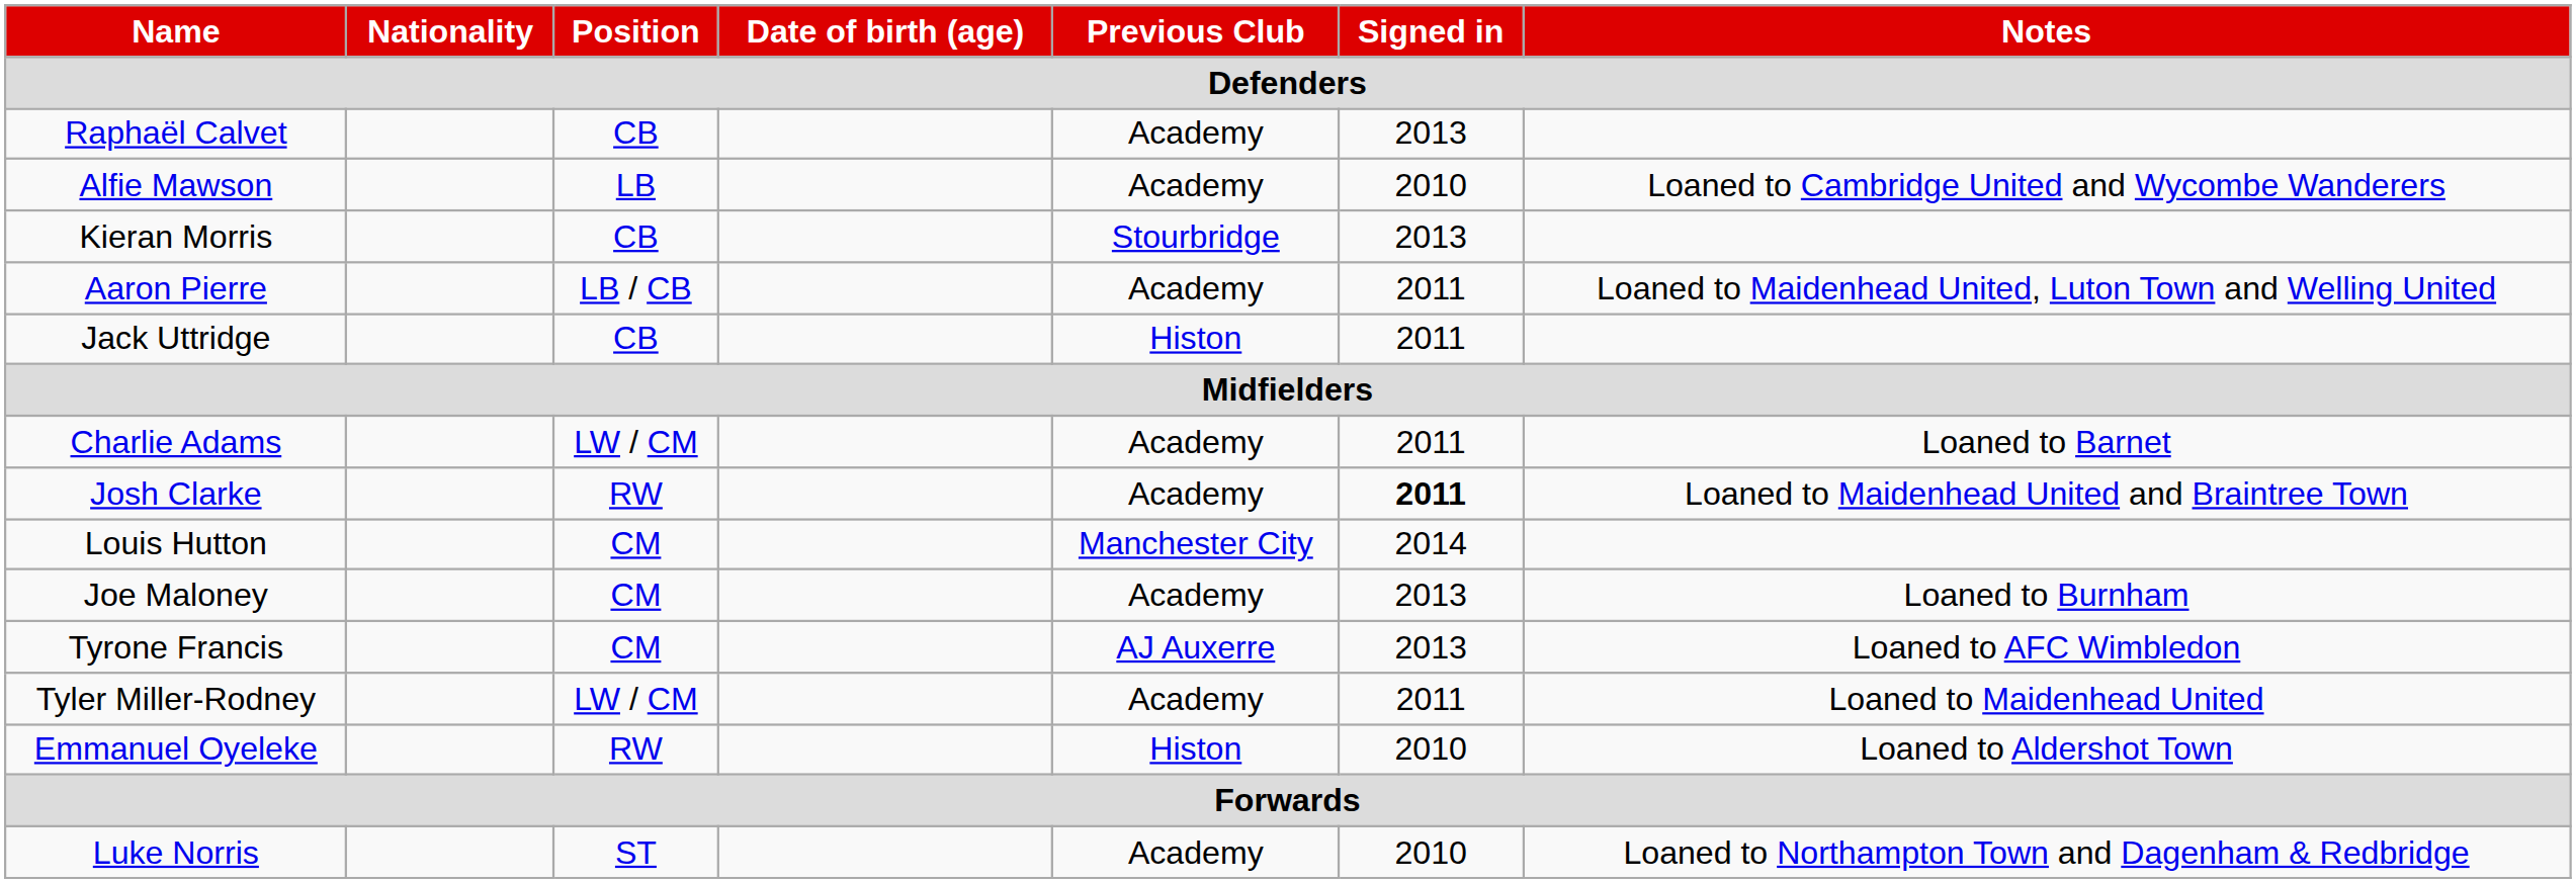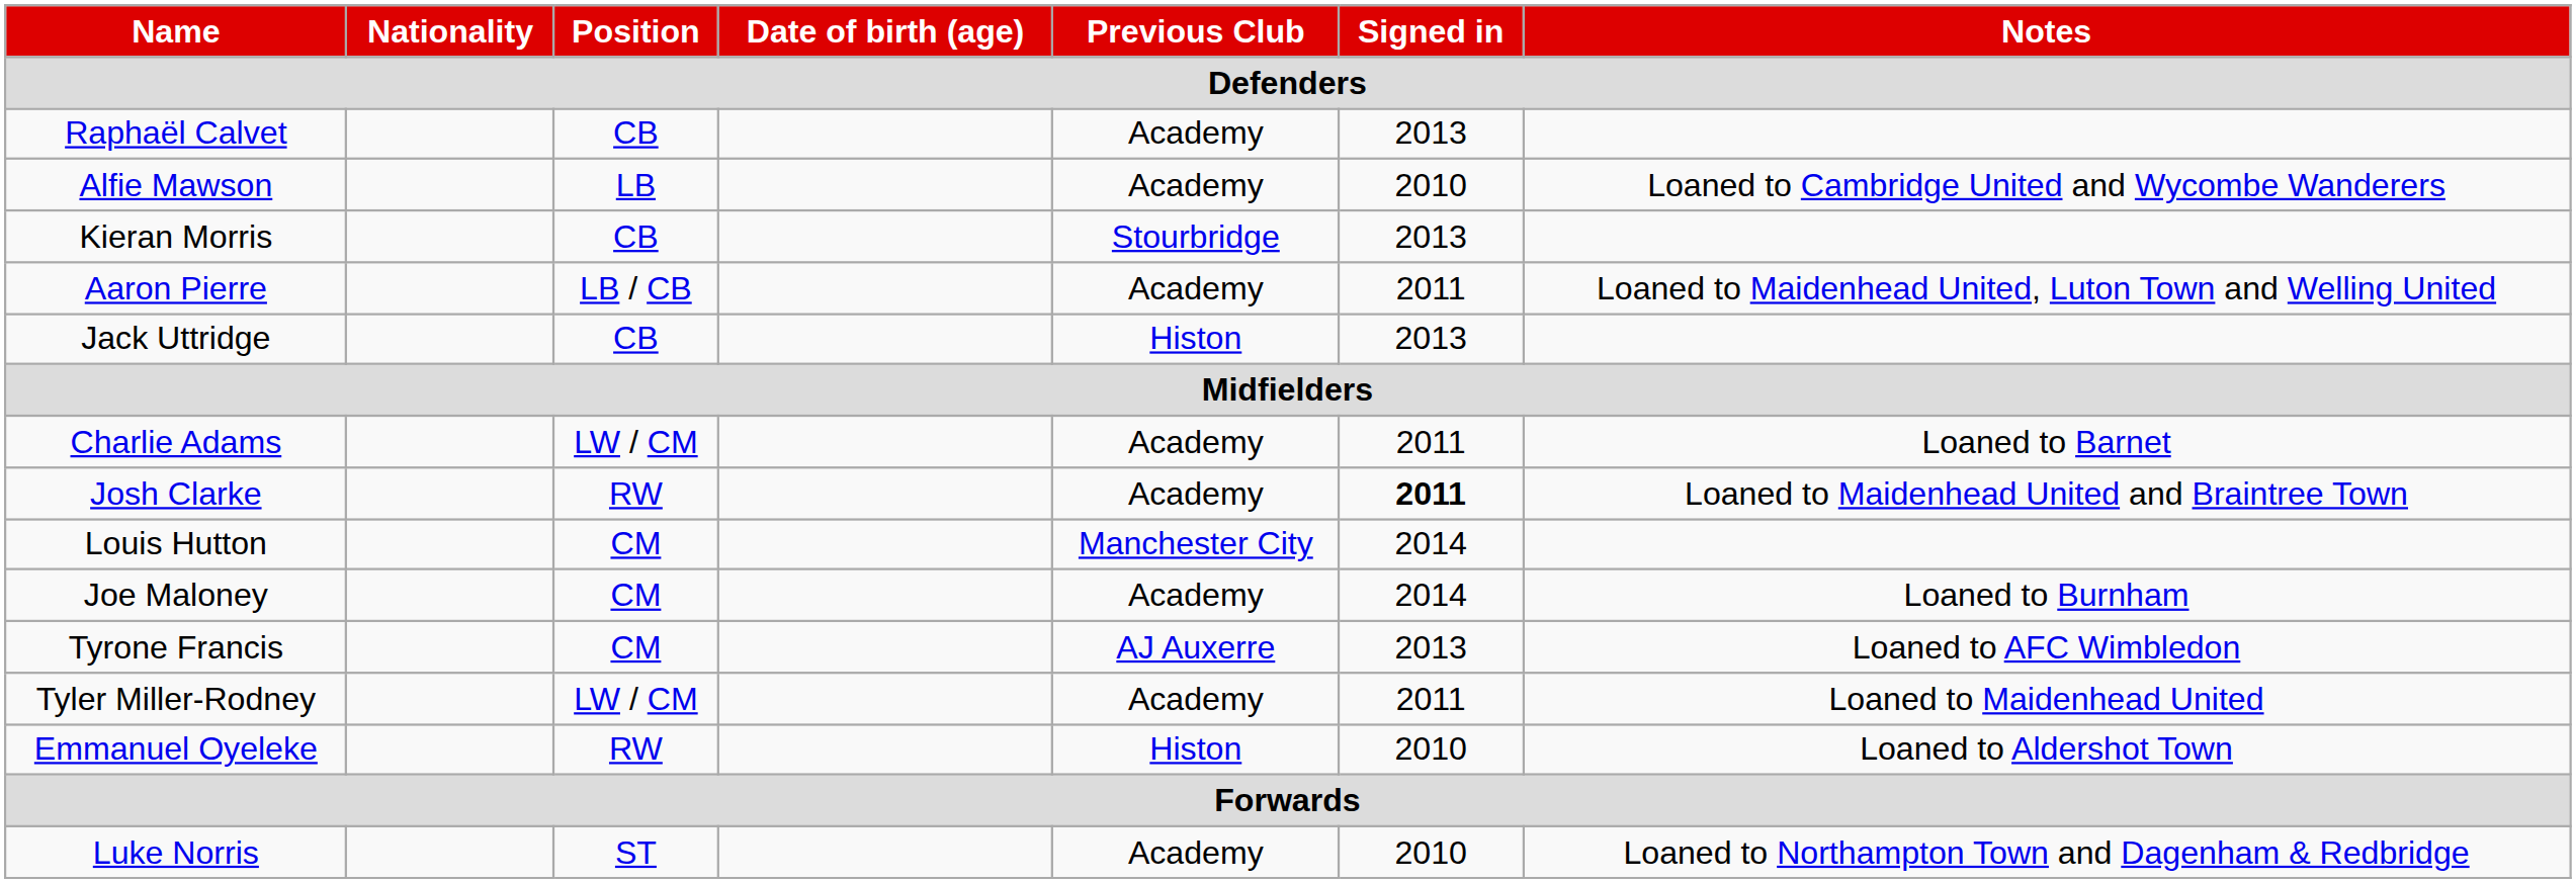 <table class="wikitable"  style="text-align:center; font-size:90%; width:90%;">
 <tr>
 <th style="background:#d00; color:white; text-align:center;">Name</th>
 <th style="background:#d00; color:white; text-align:center;">Nationality</th>
 <th style="background:#d00; color:white; text-align:center;">Position</th>
 <th style="background:#d00; color:white; text-align:center;">Date of birth (age)</th>
 <th style="background:#d00; color:white; text-align:center;">Previous Club</th>
 <th style="background:#d00; color:white; text-align:center;">Signed in</th>
 <th style="background:#d00; color:white; text-align:center;">Notes</th>
 </tr>
 <tr>
 <th colspan="7" style="background:#dcdcdc; text-align:center;">Defenders</th>
 </tr>
 <tr>
 <td><a href='#'>Raphaël Calvet</a></td>
 <td></td>
 <td><a href='#'>CB</a></td>
 <td></td>
 <td>Academy</td>
 <td>2013</td>
 <td></td>
 </tr>
 <tr>
 <td><a href='#'>Alfie Mawson</a></td>
 <td></td>
 <td><a href='#'>LB</a></td>
 <td></td>
 <td>Academy</td>
 <td>2010</td>
 <td>Loaned to <a href='#'>Cambridge United</a> and <a href='#'>Wycombe Wanderers</a></td>
 </tr>
 <tr>
 <td>Kieran Morris</td>
 <td></td>
 <td><a href='#'>CB</a></td>
 <td></td>
 <td><a href='#'>Stourbridge</a></td>
 <td>2013</td>
 <td></td>
 </tr>
 <tr>
 <td><a href='#'>Aaron Pierre</a></td>
 <td></td>
 <td><a href='#'>LB</a> / <a href='#'>CB</a></td>
 <td></td>
 <td>Academy</td>
 <td>2011</td>
 <td>Loaned to <a href='#'>Maidenhead United</a>, <a href='#'>Luton Town</a> and <a href='#'>Welling United</a></td>
 </tr>
 <tr>
 <td>Jack Uttridge</td>
 <td></td>
 <td><a href='#'>CB</a></td>
 <td></td>
 <td><a href='#'>Histon</a></td>
-<td>2011</td>
+<td>2013</td>
 <td></td>
 </tr>
 <tr>
 <th colspan="7" style="background:#dcdcdc; text-align:center;">Midfielders</th>
 </tr>
 <tr>
 <td><a href='#'>Charlie Adams</a></td>
 <td></td>
 <td><a href='#'>LW</a> / <a href='#'>CM</a></td>
 <td></td>
 <td>Academy</td>
 <td>2011</td>
 <td>Loaned to <a href='#'>Barnet</a></td>
 </tr>
 <tr>
 <td><a href='#'>Josh Clarke</a></td>
 <td></td>
 <td><a href='#'>RW</a></td>
 <td></td>
 <td>Academy</td>
 <td><strong>2011</strong></td>
 <td>Loaned to <a href='#'>Maidenhead United</a> and <a href='#'>Braintree Town</a></td>
 </tr>
 <tr>
 <td>Louis Hutton</td>
 <td></td>
 <td><a href='#'>CM</a></td>
 <td></td>
 <td><a href='#'>Manchester City</a></td>
 <td>2014</td>
 <td></td>
 </tr>
 <tr>
 <td>Joe Maloney</td>
 <td></td>
 <td><a href='#'>CM</a></td>
 <td></td>
 <td>Academy</td>
-<td>2013</td>
+<td>2014</td>
 <td>Loaned to <a href='#'>Burnham</a></td>
 </tr>
 <tr>
 <td>Tyrone Francis</td>
 <td></td>
 <td><a href='#'>CM</a></td>
 <td></td>
 <td><a href='#'>AJ Auxerre</a></td>
 <td>2013</td>
 <td>Loaned to <a href='#'>AFC Wimbledon</a></td>
 </tr>
 <tr>
 <td>Tyler Miller-Rodney</td>
 <td></td>
 <td><a href='#'>LW</a> / <a href='#'>CM</a></td>
 <td></td>
 <td>Academy</td>
 <td>2011</td>
 <td>Loaned to <a href='#'>Maidenhead United</a></td>
 </tr>
 <tr>
 <td><a href='#'>Emmanuel Oyeleke</a></td>
 <td></td>
 <td><a href='#'>RW</a></td>
 <td></td>
 <td><a href='#'>Histon</a></td>
 <td>2010</td>
 <td>Loaned to <a href='#'>Aldershot Town</a></td>
 </tr>
 <tr>
 <th colspan="7" style="background:#dcdcdc; text-align:center;">Forwards</th>
 </tr>
 <tr>
 <td><a href='#'>Luke Norris</a></td>
 <td></td>
 <td><a href='#'>ST</a></td>
 <td></td>
 <td>Academy</td>
 <td>2010</td>
 <td>Loaned to <a href='#'>Northampton Town</a> and <a href='#'>Dagenham & Redbridge</a></td>
 </tr>
 </table>
